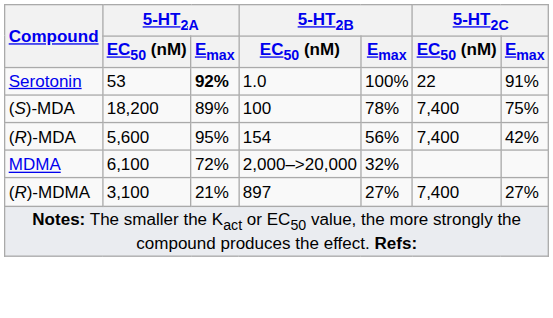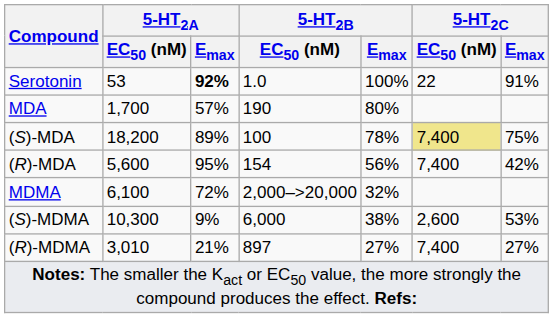 <table class="wikitable" style="font-size:small;">
 <tr>
 <th rowspan="2"><a href='#'>Compound</a></th>
 <th colspan="2"><a href='#'>5-HT<sub>2A</sub></a></th>
 <th colspan="2"><a href='#'>5-HT<sub>2B</sub></a></th>
 <th colspan="2"><a href='#'>5-HT<sub>2C</sub></a></th>
 </tr>
 <tr>
 <th><a href='#'>EC<sub>50</sub></a> (nM)</th>
 <th><a href='#'>E<sub>max</sub></a></th>
 <th><a href='#'>EC<sub>50</sub></a> (nM)</th>
 <th><a href='#'>E<sub>max</sub></a></th>
 <th><a href='#'>EC<sub>50</sub></a> (nM)</th>
 <th><a href='#'>E<sub>max</sub></a></th>
 </tr>
 <tr>
 <td><a href='#'>Serotonin</a></td>
 <td>53</td>
 <td><strong>92%</strong></td>
 <td>1.0</td>
 <td>100%</td>
 <td>22</td>
 <td>91%</td>
 </tr>
 <tr>
+<td><a href='#'>MDA</a></td>
+<td>1,700</td>
+<td>57%</td>
+<td>190</td>
+<td>80%</td>
+<td></td>
+<td></td>
+</tr>
+<tr>
 <td>(<em>S</em>)-MDA</td>
 <td>18,200</td>
 <td>89%</td>
 <td>100</td>
 <td>78%</td>
-<td>7,400</td>
+<td style="background: khaki;">7,400</td>
 <td>75%</td>
 </tr>
 <tr>
 <td>(<em>R</em>)-MDA</td>
 <td>5,600</td>
 <td>95%</td>
 <td>154</td>
 <td>56%</td>
 <td>7,400</td>
 <td>42%</td>
 </tr>
 <tr>
 <td><a href='#'>MDMA</a></td>
 <td>6,100</td>
 <td>72%</td>
 <td>2,000–>20,000</td>
 <td>32%</td>
 <td></td>
 <td></td>
 </tr>
 <tr>
+<td>(<em>S</em>)-MDMA</td>
+<td>10,300</td>
+<td>9%</td>
+<td>6,000</td>
+<td>38%</td>
+<td>2,600</td>
+<td>53%</td>
+</tr>
+<tr>
 <td>(<em>R</em>)-MDMA</td>
-<td>3,100</td>
+<td>3,010</td>
 <td>21%</td>
 <td>897</td>
 <td>27%</td>
 <td>7,400</td>
 <td>27%</td>
 </tr>
 <tr class="sortbottom">
 <td colspan="7" style="width: 1px; background-color:#eaecf0; text-align: center;"><strong>Notes:</strong> The smaller the K<sub>act</sub> or EC<sub>50</sub> value, the more strongly the compound produces the effect. <strong>Refs:</strong> </td>
 </tr>
 </table>
